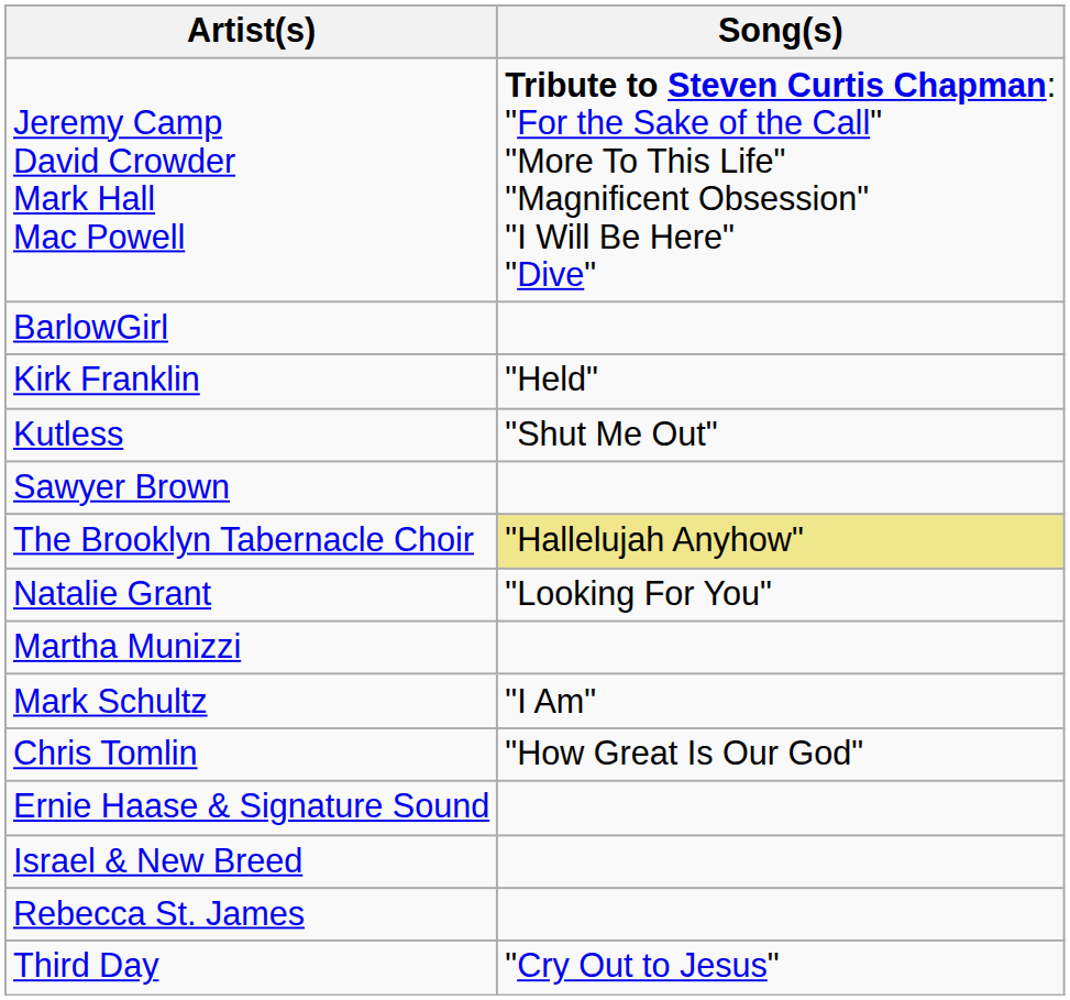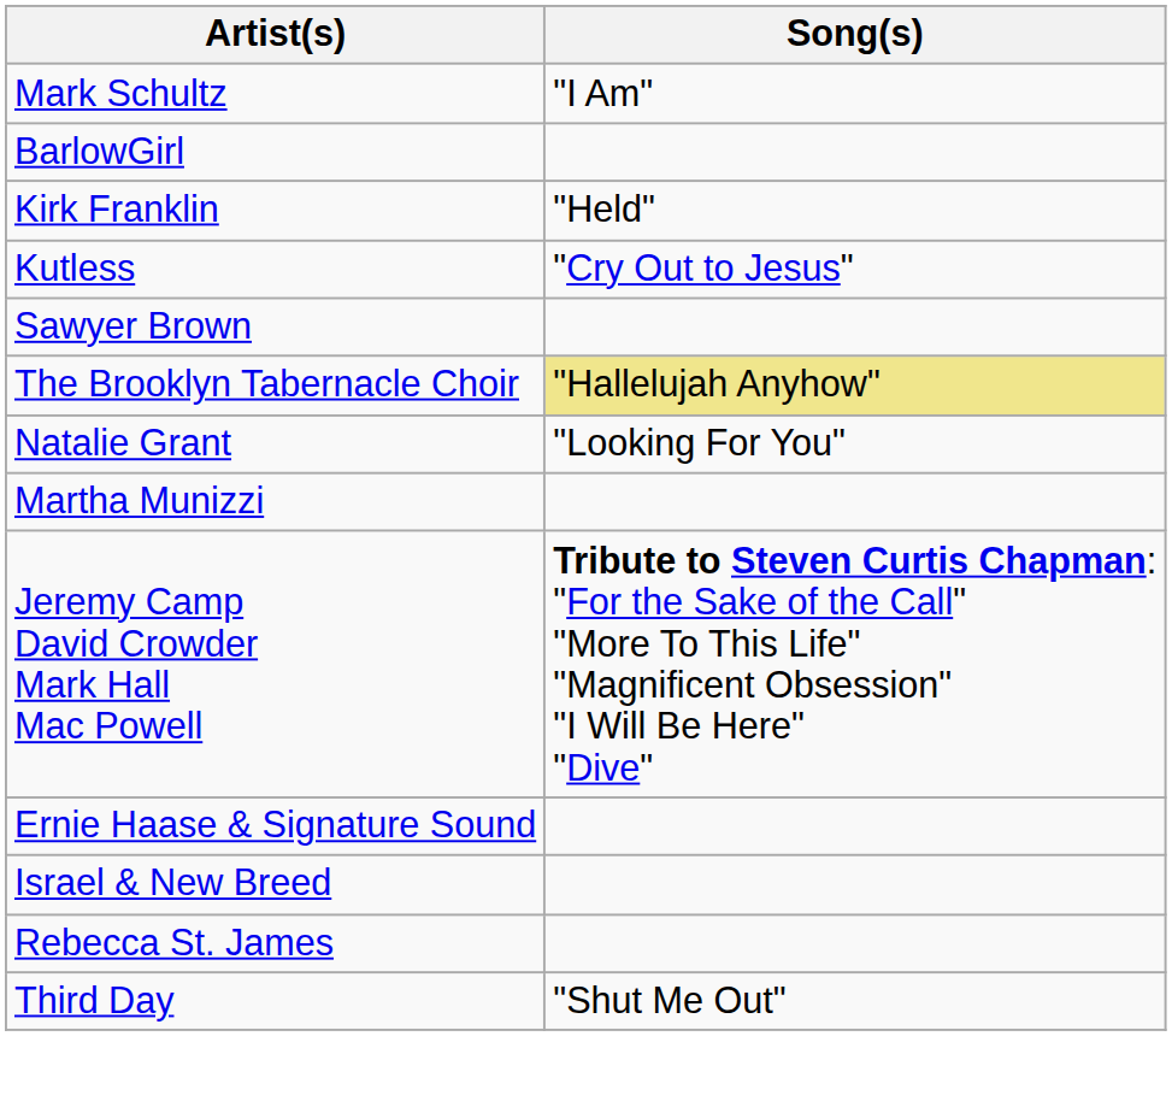 <table class="wikitable">
 <tr>
 <th>Artist(s)</th>
 <th>Song(s)</th>
 </tr>
 <tr>
-<td><a href='#'>Jeremy Camp</a><br><a href='#'>David Crowder</a><br><a href='#'>Mark Hall</a><br><a href='#'>Mac Powell</a></td>
-<td><strong>Tribute to <a href='#'>Steven Curtis Chapman</a></strong>:<br>"<a href='#'>For the Sake of the Call</a>"<br>"More To This Life"<br>"Magnificent Obsession"<br>"I Will Be Here"<br>"<a href='#'>Dive</a>"</td>
+<td><a href='#'>Mark Schultz</a></td>
+<td>"I Am"</td>
 </tr>
 <tr>
 <td><a href='#'>BarlowGirl</a></td>
 <td></td>
 </tr>
 <tr>
 <td><a href='#'>Kirk Franklin</a></td>
 <td>"Held"</td>
 </tr>
 <tr>
 <td><a href='#'>Kutless</a></td>
-<td>"Shut Me Out"</td>
+<td>"<a href='#'>Cry Out to Jesus</a>"</td>
 </tr>
 <tr>
 <td><a href='#'>Sawyer Brown</a></td>
 <td></td>
 </tr>
 <tr>
 <td><a href='#'>The Brooklyn Tabernacle Choir</a></td>
 <td style="background: khaki;">"Hallelujah Anyhow"</td>
 </tr>
 <tr>
 <td><a href='#'>Natalie Grant</a></td>
 <td>"Looking For You"</td>
 </tr>
 <tr>
 <td><a href='#'>Martha Munizzi</a></td>
 <td></td>
 </tr>
 <tr>
-<td><a href='#'>Mark Schultz</a></td>
-<td>"I Am"</td>
-</tr>
-<tr>
-<td><a href='#'>Chris Tomlin</a></td>
-<td>"How Great Is Our God"</td>
+<td><a href='#'>Jeremy Camp</a><br><a href='#'>David Crowder</a><br><a href='#'>Mark Hall</a><br><a href='#'>Mac Powell</a></td>
+<td><strong>Tribute to <a href='#'>Steven Curtis Chapman</a></strong>:<br>"<a href='#'>For the Sake of the Call</a>"<br>"More To This Life"<br>"Magnificent Obsession"<br>"I Will Be Here"<br>"<a href='#'>Dive</a>"</td>
 </tr>
 <tr>
 <td><a href='#'>Ernie Haase & Signature Sound</a></td>
 <td></td>
 </tr>
 <tr>
 <td><a href='#'>Israel & New Breed</a></td>
 <td></td>
 </tr>
 <tr>
 <td><a href='#'>Rebecca St. James</a></td>
 <td></td>
 </tr>
 <tr>
 <td><a href='#'>Third Day</a></td>
-<td>"<a href='#'>Cry Out to Jesus</a>"</td>
+<td>"Shut Me Out"</td>
 </tr>
 </table>
